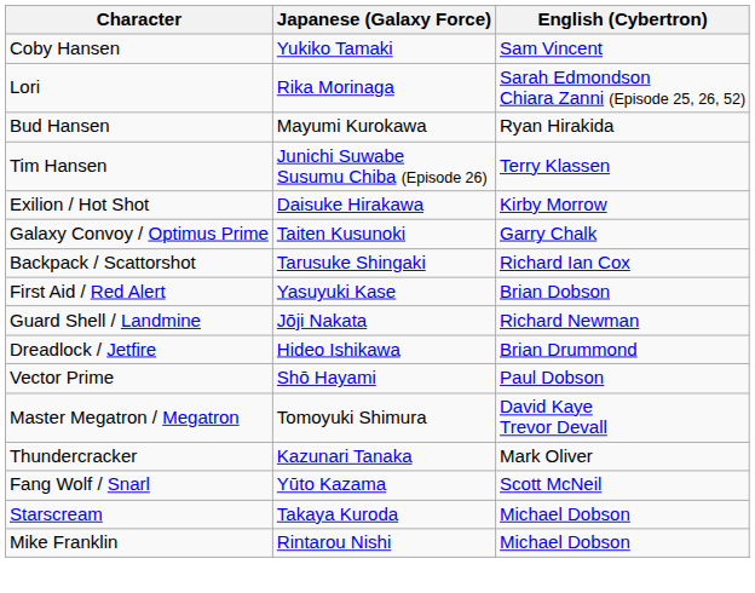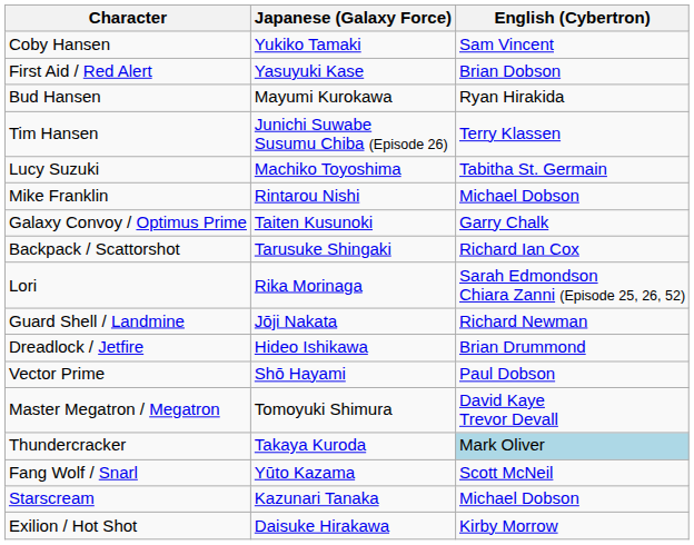 <table class="wikitable">
 <tr>
 <th>Character</th>
 <th>Japanese (Galaxy Force)</th>
 <th>English (Cybertron)</th>
 </tr>
 <tr>
 <td>Coby Hansen</td>
 <td><a href='#'>Yukiko Tamaki</a></td>
 <td><a href='#'>Sam Vincent</a></td>
 </tr>
 <tr>
-<td>Lori</td>
-<td><a href='#'>Rika Morinaga</a></td>
-<td><a href='#'>Sarah Edmondson</a><br><a href='#'>Chiara Zanni</a> <small>(Episode 25, 26, 52)</small></td>
+<td>First Aid / <a href='#'>Red Alert</a></td>
+<td><a href='#'>Yasuyuki Kase</a></td>
+<td><a href='#'>Brian Dobson</a></td>
 </tr>
 <tr>
 <td>Bud Hansen</td>
 <td>Mayumi Kurokawa</td>
 <td>Ryan Hirakida</td>
 </tr>
 <tr>
 <td>Tim Hansen</td>
 <td><a href='#'>Junichi Suwabe</a><br><a href='#'>Susumu Chiba</a> <small>(Episode 26)</small></td>
 <td><a href='#'>Terry Klassen</a></td>
 </tr>
 <tr>
-<td>Exilion / Hot Shot</td>
-<td><a href='#'>Daisuke Hirakawa</a></td>
-<td><a href='#'>Kirby Morrow</a></td>
+<td>Lucy Suzuki</td>
+<td><a href='#'>Machiko Toyoshima</a></td>
+<td><a href='#'>Tabitha St. Germain</a></td>
+</tr>
+<tr>
+<td>Mike Franklin</td>
+<td><a href='#'>Rintarou Nishi</a></td>
+<td><a href='#'>Michael Dobson</a></td>
 </tr>
 <tr>
 <td>Galaxy Convoy / <a href='#'>Optimus Prime</a></td>
 <td><a href='#'>Taiten Kusunoki</a></td>
 <td><a href='#'>Garry Chalk</a></td>
 </tr>
 <tr>
 <td>Backpack / Scattorshot</td>
 <td><a href='#'>Tarusuke Shingaki</a></td>
 <td><a href='#'>Richard Ian Cox</a></td>
 </tr>
 <tr>
-<td>First Aid / <a href='#'>Red Alert</a></td>
-<td><a href='#'>Yasuyuki Kase</a></td>
-<td><a href='#'>Brian Dobson</a></td>
+<td>Lori</td>
+<td><a href='#'>Rika Morinaga</a></td>
+<td><a href='#'>Sarah Edmondson</a><br><a href='#'>Chiara Zanni</a> <small>(Episode 25, 26, 52)</small></td>
 </tr>
 <tr>
 <td>Guard Shell / <a href='#'>Landmine</a></td>
 <td><a href='#'>Jōji Nakata</a></td>
 <td><a href='#'>Richard Newman</a></td>
 </tr>
 <tr>
 <td>Dreadlock / <a href='#'>Jetfire</a></td>
 <td><a href='#'>Hideo Ishikawa</a></td>
 <td><a href='#'>Brian Drummond</a></td>
 </tr>
 <tr>
 <td>Vector Prime</td>
 <td><a href='#'>Shō Hayami</a></td>
 <td><a href='#'>Paul Dobson</a></td>
 </tr>
 <tr>
 <td>Master Megatron / <a href='#'>Megatron</a></td>
 <td>Tomoyuki Shimura</td>
 <td><a href='#'>David Kaye</a><br><a href='#'>Trevor Devall</a></td>
 </tr>
 <tr>
 <td>Thundercracker</td>
-<td><a href='#'>Kazunari Tanaka</a></td>
-<td>Mark Oliver</td>
+<td><a href='#'>Takaya Kuroda</a></td>
+<td style="background: lightblue;">Mark Oliver</td>
 </tr>
 <tr>
 <td>Fang Wolf / <a href='#'>Snarl</a></td>
 <td><a href='#'>Yūto Kazama</a></td>
 <td><a href='#'>Scott McNeil</a></td>
 </tr>
 <tr>
 <td><a href='#'>Starscream</a></td>
-<td><a href='#'>Takaya Kuroda</a></td>
+<td><a href='#'>Kazunari Tanaka</a></td>
 <td><a href='#'>Michael Dobson</a></td>
 </tr>
 <tr>
-<td>Mike Franklin</td>
-<td><a href='#'>Rintarou Nishi</a></td>
-<td><a href='#'>Michael Dobson</a></td>
+<td>Exilion / Hot Shot</td>
+<td><a href='#'>Daisuke Hirakawa</a></td>
+<td><a href='#'>Kirby Morrow</a></td>
 </tr>
 </table>
